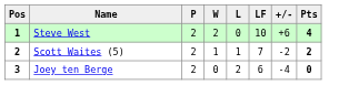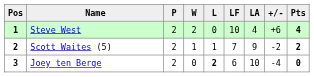 <table style=border-collapse:collapse border=1 cellspacing=0 cellpadding=5>
 <tr align=center bgcolor=#efefef>
 <th width=20>Pos</th>
 <th width=200>Name</th>
 <th width=20>P</th>
 <th width=20>W</th>
 <th width=20>L</th>
 <th width=20>LF</th>
+<th width=20>LA</th>
 <th width=20>+/-</th>
 <th width=20>Pts</th>
 </tr>
 <tr align=center style="background: #ccffcc;">
 <td><strong>1</strong></td>
 <td align="left"> <a href='#'>Steve West</a></td>
 <td>2</td>
 <td>2</td>
 <td>0</td>
 <td>10</td>
+<td>4</td>
 <td>+6</td>
 <td><strong>4</strong></td>
 </tr>
 <tr align=center>
 <td><strong>2</strong></td>
 <td align="left"> <a href='#'>Scott Waites</a> (5)</td>
 <td>2</td>
 <td>1</td>
 <td>1</td>
 <td>7</td>
+<td>9</td>
 <td>-2</td>
 <td><strong>2</strong></td>
 </tr>
 <tr align=center>
 <td><strong>3</strong></td>
 <td align="left"> <a href='#'>Joey ten Berge</a></td>
 <td>2</td>
 <td>0</td>
-<td>2</td>
+<td><strong>2</strong></td>
 <td>6</td>
+<td>10</td>
 <td>-4</td>
 <td><strong>0</strong></td>
 </tr>
 </table>
